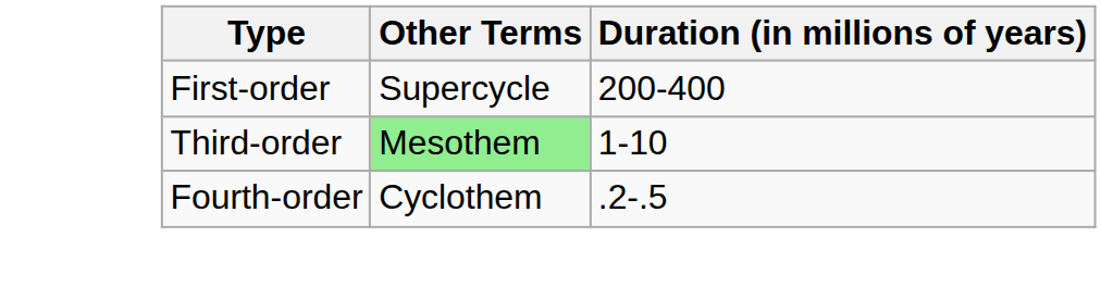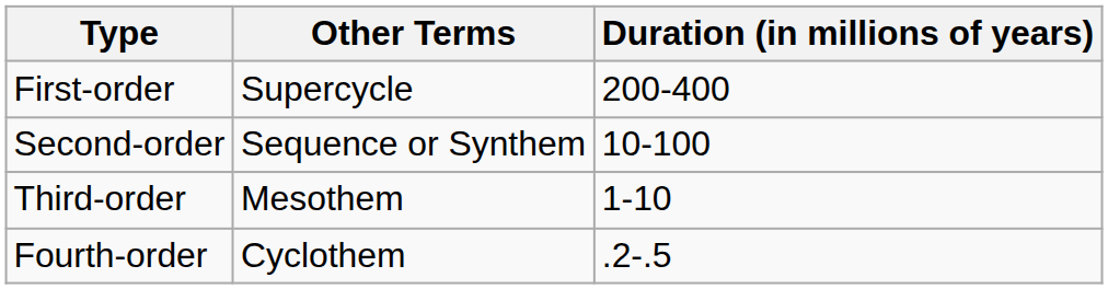 <table align=right class="wikitable">
 <tr>
 <th>Type</th>
 <th>Other Terms</th>
 <th>Duration (in millions of years)</th>
 </tr>
 <tr>
 <td>First-order</td>
 <td>Supercycle</td>
 <td>200-400</td>
 </tr>
 <tr>
+<td>Second-order</td>
+<td>Sequence or Synthem</td>
+<td>10-100</td>
+</tr>
+<tr>
 <td>Third-order</td>
-<td style="background: lightgreen;">Mesothem</td>
+<td>Mesothem</td>
 <td>1-10</td>
 </tr>
 <tr>
 <td>Fourth-order</td>
 <td>Cyclothem</td>
 <td>.2-.5</td>
 </tr>
 </table>
